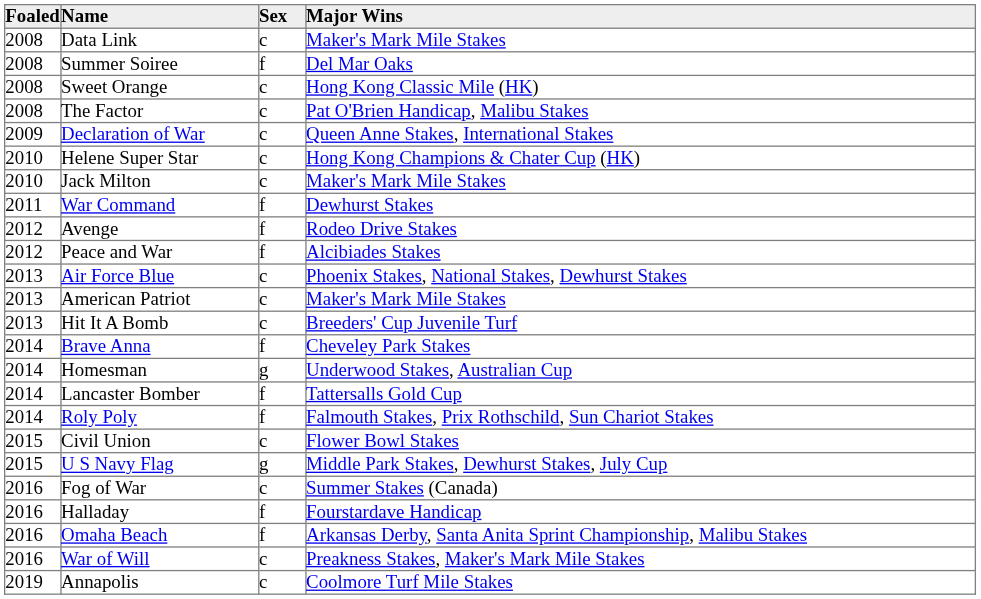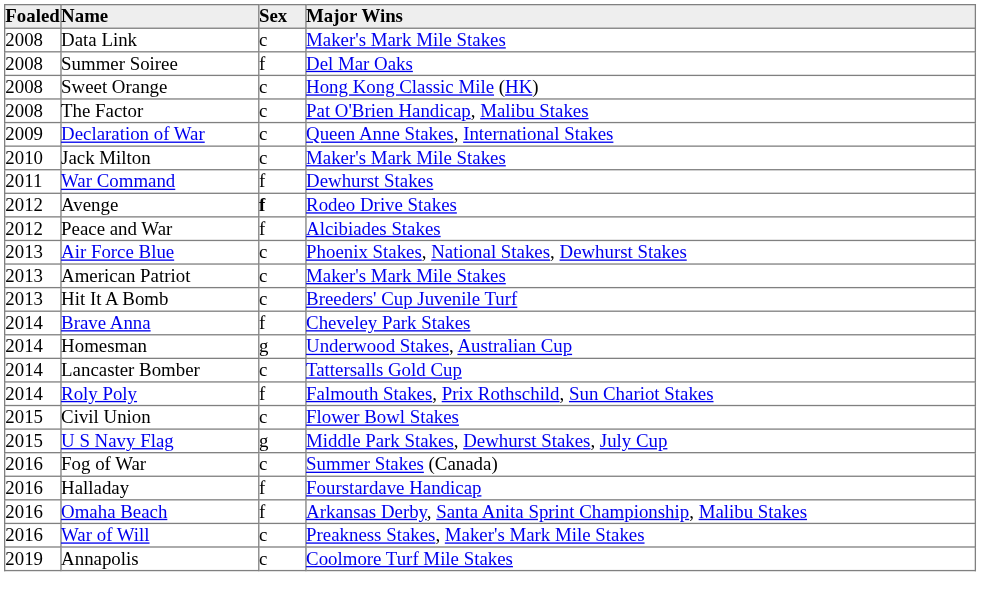 <table border="1" cellpadding="0" style="border-collapse: collapse; font-size:90%">
 <tr bgcolor="#eeeeee">
 <td width="35px"><strong>Foaled</strong></td>
 <td width="150px"><strong>Name</strong></td>
 <td width="35px"><strong>Sex</strong></td>
 <td width="510px"><strong>Major Wins</strong></td>
 </tr>
 <tr>
 <td>2008</td>
 <td>Data Link</td>
 <td>c</td>
 <td><a href='#'>Maker's Mark Mile Stakes</a></td>
 </tr>
 <tr>
 <td>2008</td>
 <td>Summer Soiree</td>
 <td>f</td>
 <td><a href='#'>Del Mar Oaks</a></td>
 </tr>
 <tr>
 <td>2008</td>
 <td>Sweet Orange</td>
 <td>c</td>
 <td><a href='#'>Hong Kong Classic Mile</a> (<a href='#'>HK</a>)</td>
 </tr>
 <tr>
 <td>2008</td>
 <td>The Factor</td>
 <td>c</td>
 <td><a href='#'>Pat O'Brien Handicap</a>, <a href='#'>Malibu Stakes</a></td>
 </tr>
 <tr>
 <td>2009</td>
 <td><a href='#'>Declaration of War</a></td>
 <td>c</td>
 <td><a href='#'>Queen Anne Stakes</a>, <a href='#'>International Stakes</a></td>
 </tr>
 <tr>
 <td>2010</td>
-<td>Helene Super Star</td>
-<td>c</td>
-<td><a href='#'>Hong Kong Champions & Chater Cup</a> (<a href='#'>HK</a>)</td>
-</tr>
-<tr>
-<td>2010</td>
 <td>Jack Milton</td>
 <td>c</td>
 <td><a href='#'>Maker's Mark Mile Stakes</a></td>
 </tr>
 <tr>
 <td>2011</td>
 <td><a href='#'>War Command</a></td>
 <td>f</td>
 <td><a href='#'>Dewhurst Stakes</a></td>
 </tr>
 <tr>
 <td>2012</td>
 <td>Avenge</td>
-<td>f</td>
+<td><strong>f</strong></td>
 <td><a href='#'>Rodeo Drive Stakes</a></td>
 </tr>
 <tr>
 <td>2012</td>
 <td>Peace and War</td>
 <td>f</td>
 <td><a href='#'>Alcibiades Stakes</a></td>
 </tr>
 <tr>
 <td>2013</td>
 <td><a href='#'>Air Force Blue</a></td>
 <td>c</td>
 <td><a href='#'>Phoenix Stakes</a>, <a href='#'>National Stakes</a>, <a href='#'>Dewhurst Stakes</a></td>
 </tr>
 <tr>
 <td>2013</td>
 <td>American Patriot</td>
 <td>c</td>
 <td><a href='#'>Maker's Mark Mile Stakes</a></td>
 </tr>
 <tr>
 <td>2013</td>
 <td>Hit It A Bomb</td>
 <td>c</td>
 <td><a href='#'>Breeders' Cup Juvenile Turf</a></td>
 </tr>
 <tr>
 <td>2014</td>
 <td><a href='#'>Brave Anna</a></td>
 <td>f</td>
 <td><a href='#'>Cheveley Park Stakes</a></td>
 </tr>
 <tr>
 <td>2014</td>
 <td>Homesman</td>
 <td>g</td>
 <td><a href='#'>Underwood Stakes</a>, <a href='#'>Australian Cup</a></td>
 </tr>
 <tr>
 <td>2014</td>
 <td>Lancaster Bomber</td>
-<td>f</td>
+<td>c</td>
 <td><a href='#'>Tattersalls Gold Cup</a></td>
 </tr>
 <tr>
 <td>2014</td>
 <td><a href='#'>Roly Poly</a></td>
 <td>f</td>
 <td><a href='#'>Falmouth Stakes</a>, <a href='#'>Prix Rothschild</a>, <a href='#'>Sun Chariot Stakes</a></td>
 </tr>
 <tr>
 <td>2015</td>
 <td>Civil Union</td>
 <td>c</td>
 <td><a href='#'>Flower Bowl Stakes</a></td>
 </tr>
 <tr>
 <td>2015</td>
 <td><a href='#'>U S Navy Flag</a></td>
 <td>g</td>
 <td><a href='#'>Middle Park Stakes</a>, <a href='#'>Dewhurst Stakes</a>, <a href='#'>July Cup</a></td>
 </tr>
 <tr>
 <td>2016</td>
 <td>Fog of War</td>
 <td>c</td>
 <td><a href='#'>Summer Stakes</a> (Canada)</td>
 </tr>
 <tr>
 <td>2016</td>
 <td>Halladay</td>
 <td>f</td>
 <td><a href='#'>Fourstardave Handicap</a></td>
 </tr>
 <tr>
 <td>2016</td>
 <td><a href='#'>Omaha Beach</a></td>
 <td>f</td>
 <td><a href='#'>Arkansas Derby</a>, <a href='#'>Santa Anita Sprint Championship</a>, <a href='#'>Malibu Stakes</a></td>
 </tr>
 <tr>
 <td>2016</td>
 <td><a href='#'>War of Will</a></td>
 <td>c</td>
 <td><a href='#'>Preakness Stakes</a>, <a href='#'>Maker's Mark Mile Stakes</a></td>
 </tr>
 <tr>
 <td>2019</td>
 <td>Annapolis</td>
 <td>c</td>
 <td><a href='#'>Coolmore Turf Mile Stakes</a></td>
 </tr>
 </table>
